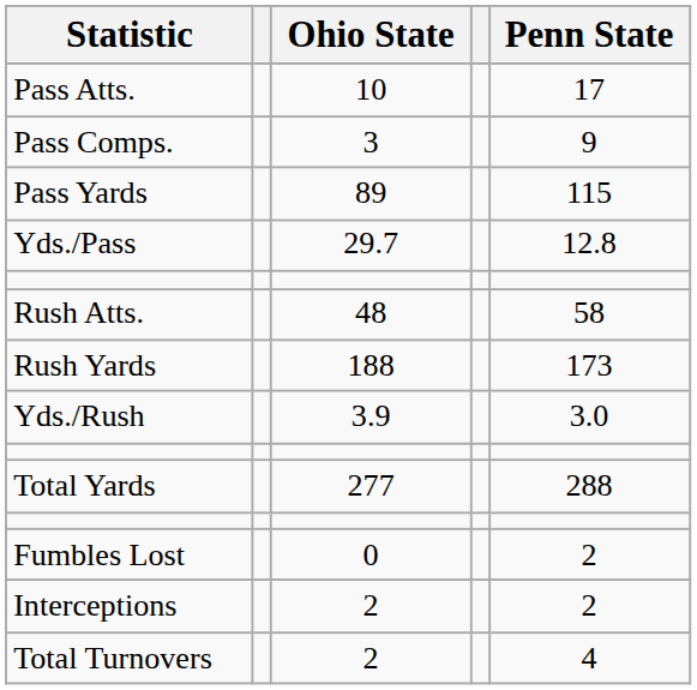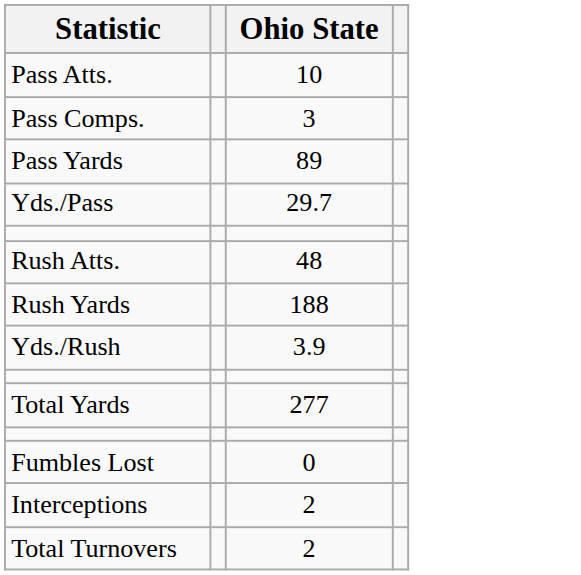 <table class="wikitable">
 <tr>
 <th scope="col" align="left" width="100px">Statistic</th>
 <th></th>
 <th scope="col" text-align="center" width="80px">Ohio State</th>
 <th></th>
-<th scope="col" text-align="center" width="80px">Penn State</th>
 </tr>
 <tr>
 <td style="font-size:85%;">Pass Atts.</td>
 <td></td>
 <td style="text-align: center; font-size:85%;">10</td>
 <td></td>
-<td style="text-align: center; font-size:85%;">17</td>
 </tr>
 <tr>
 <td style="font-size:85%;">Pass Comps.</td>
 <td></td>
 <td style="text-align: center; font-size:85%;">3</td>
 <td></td>
-<td style="text-align: center; font-size:85%;">9</td>
 </tr>
 <tr>
 <td style="font-size:85%;">Pass Yards</td>
 <td></td>
 <td style="text-align: center; font-size:85%;">89</td>
 <td></td>
-<td style="text-align: center; font-size:85%;">115</td>
 </tr>
 <tr>
 <td style="font-size:85%;">Yds./Pass</td>
 <td></td>
 <td style="text-align: center; font-size:85%;">29.7</td>
 <td></td>
-<td style="text-align: center; font-size:85%;">12.8</td>
 </tr>
 <tr>
-<td></td>
 <td></td>
 <td></td>
 <td></td>
 <td></td>
 </tr>
 <tr>
 <td style="font-size:85%;">Rush Atts.</td>
 <td></td>
 <td style="text-align: center; font-size:85%;">48</td>
 <td></td>
-<td style="text-align: center; font-size:85%;">58</td>
 </tr>
 <tr>
 <td style="font-size:85%;">Rush Yards</td>
 <td></td>
 <td style="text-align: center; font-size:85%;">188</td>
 <td></td>
-<td style="text-align: center; font-size:85%;">173</td>
 </tr>
 <tr>
 <td style="font-size:85%;">Yds./Rush</td>
 <td></td>
 <td style="text-align: center; font-size:85%;">3.9</td>
 <td></td>
-<td style="text-align: center; font-size:85%;">3.0</td>
 </tr>
 <tr>
-<td></td>
 <td></td>
 <td></td>
 <td></td>
 <td></td>
 </tr>
 <tr>
 <td style="font-size:85%;">Total Yards</td>
 <td></td>
 <td style="text-align: center; font-size:85%;">277</td>
 <td></td>
-<td style="text-align: center; font-size:85%;">288</td>
 </tr>
 <tr>
-<td></td>
 <td></td>
 <td></td>
 <td></td>
 <td></td>
 </tr>
 <tr>
 <td style="font-size:85%;">Fumbles Lost</td>
 <td></td>
 <td style="text-align: center; font-size:85%;">0</td>
 <td></td>
-<td style="text-align: center; font-size:85%;">2</td>
 </tr>
 <tr>
 <td style="font-size:85%;">Interceptions</td>
 <td></td>
 <td style="text-align: center; font-size:85%;">2</td>
 <td></td>
-<td style="text-align: center; font-size:85%;">2</td>
 </tr>
 <tr>
 <td style="font-size:85%;">Total Turnovers</td>
 <td></td>
 <td style="text-align: center; font-size:85%;">2</td>
 <td></td>
-<td style="text-align: center; font-size:85%;">4</td>
 </tr>
 </table>
